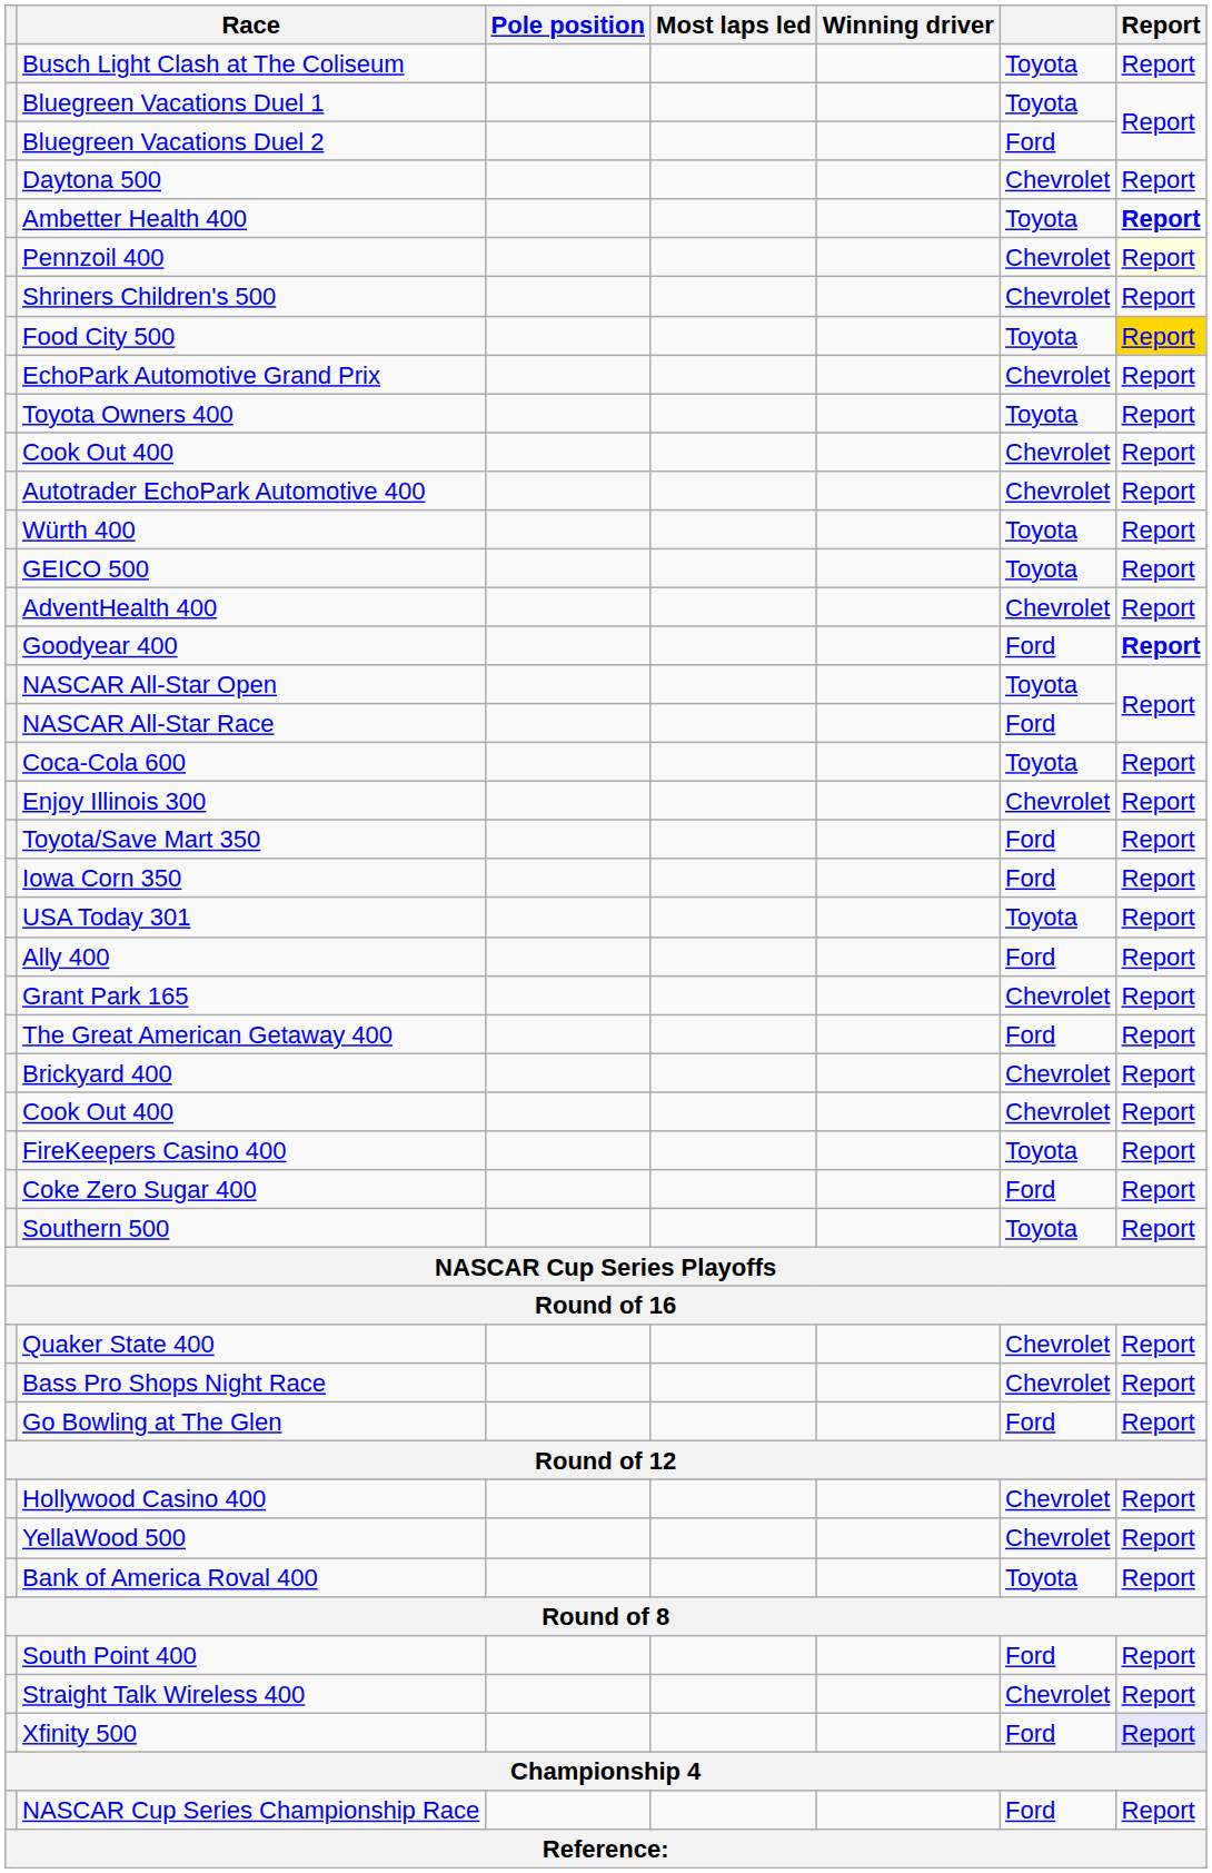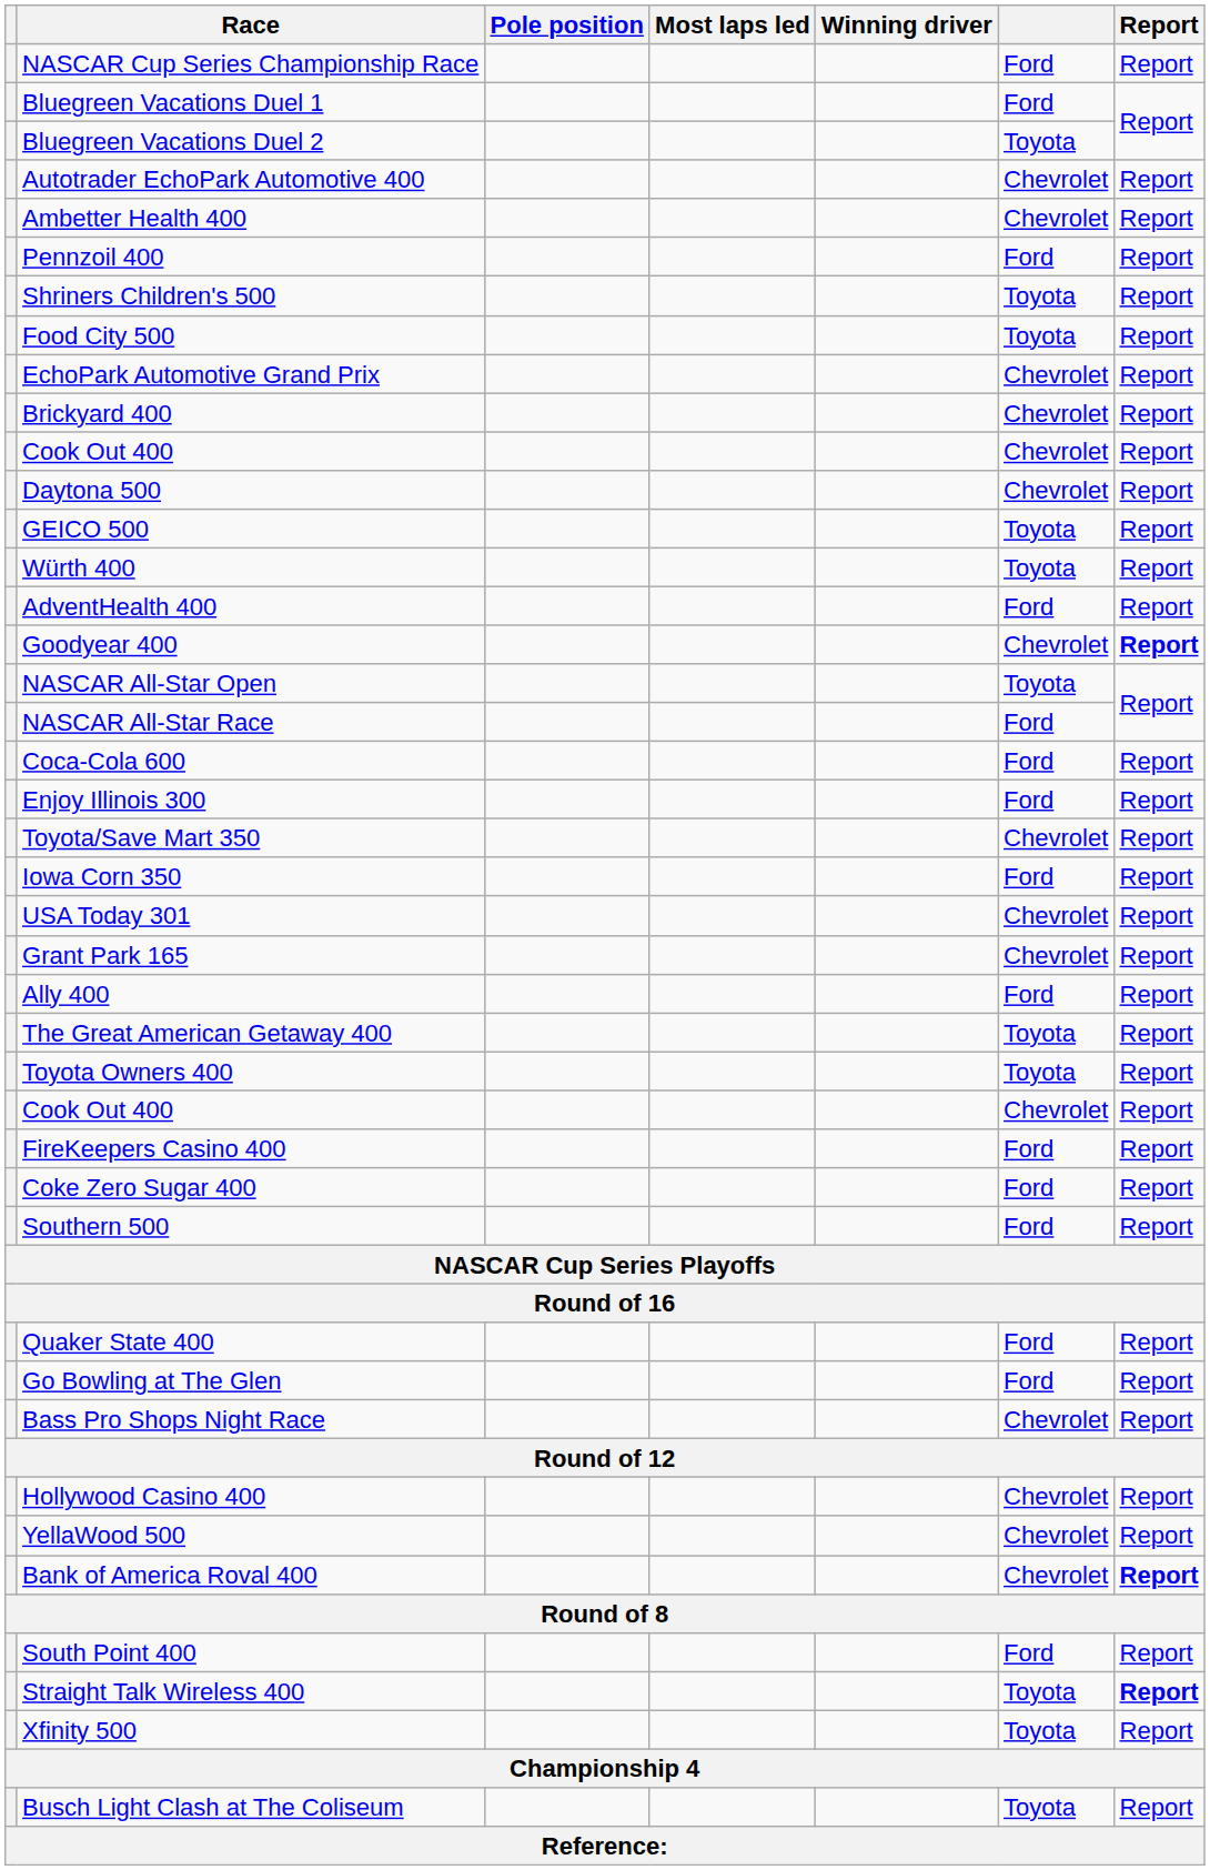 <table class="wikitable sortable" style="font-size:95%">
 <tr>
 <th></th>
 <th>Race</th>
 <th><a href='#'>Pole position</a></th>
 <th>Most laps led</th>
 <th>Winning driver</th>
 <th></th>
 <th class="unsortable">Report</th>
 </tr>
 <tr>
 <th></th>
-<td><a href='#'>Busch Light Clash at The Coliseum</a></td>
+<td><a href='#'>NASCAR Cup Series Championship Race</a></td>
 <td></td>
 <td></td>
 <td></td>
-<td><a href='#'>Toyota</a></td>
+<td><a href='#'>Ford</a></td>
 <td><a href='#'>Report</a></td>
 </tr>
 <tr>
 <th></th>
 <td><a href='#'>Bluegreen Vacations Duel 1</a></td>
 <td></td>
 <td></td>
 <td></td>
-<td><a href='#'>Toyota</a></td>
+<td><a href='#'>Ford</a></td>
 <td rowspan="2"><a href='#'>Report</a></td>
 </tr>
 <tr>
 <th></th>
 <td><a href='#'>Bluegreen Vacations Duel 2</a></td>
 <td></td>
 <td></td>
 <td></td>
-<td><a href='#'>Ford</a></td>
+<td><a href='#'>Toyota</a></td>
 </tr>
 <tr>
 <th></th>
-<td><a href='#'>Daytona 500</a></td>
+<td><a href='#'>Autotrader EchoPark Automotive 400</a></td>
 <td></td>
 <td></td>
 <td></td>
 <td><a href='#'>Chevrolet</a></td>
 <td><a href='#'>Report</a></td>
 </tr>
 <tr>
 <th></th>
 <td><a href='#'>Ambetter Health 400</a></td>
 <td></td>
 <td></td>
 <td></td>
-<td><a href='#'>Toyota</a></td>
-<td><strong><a href='#'>Report</a></strong></td>
+<td><a href='#'>Chevrolet</a></td>
+<td><a href='#'>Report</a></td>
 </tr>
 <tr>
 <th></th>
 <td><a href='#'>Pennzoil 400</a></td>
 <td></td>
 <td></td>
 <td></td>
-<td><a href='#'>Chevrolet</a></td>
-<td style="background: lightyellow;"><a href='#'>Report</a></td>
+<td><a href='#'>Ford</a></td>
+<td><a href='#'>Report</a></td>
 </tr>
 <tr>
 <th></th>
 <td><a href='#'>Shriners Children's 500</a></td>
 <td></td>
 <td><br></td>
 <td></td>
-<td><a href='#'>Chevrolet</a></td>
+<td><a href='#'>Toyota</a></td>
 <td><a href='#'>Report</a></td>
 </tr>
 <tr>
 <th></th>
 <td><a href='#'>Food City 500</a></td>
 <td></td>
 <td></td>
 <td></td>
 <td><a href='#'>Toyota</a></td>
-<td style="background: gold;"><a href='#'>Report</a></td>
+<td><a href='#'>Report</a></td>
 </tr>
 <tr>
 <th></th>
 <td><a href='#'>EchoPark Automotive Grand Prix</a></td>
 <td></td>
 <td></td>
 <td></td>
 <td><a href='#'>Chevrolet</a></td>
 <td><a href='#'>Report</a></td>
 </tr>
 <tr>
 <th></th>
-<td><a href='#'>Toyota Owners 400</a></td>
+<td><a href='#'>Brickyard 400</a></td>
 <td></td>
 <td></td>
 <td></td>
-<td><a href='#'>Toyota</a></td>
+<td><a href='#'>Chevrolet</a></td>
 <td><a href='#'>Report</a></td>
 </tr>
 <tr>
 <th></th>
 <td><a href='#'>Cook Out 400</a></td>
 <td></td>
 <td></td>
 <td></td>
 <td><a href='#'>Chevrolet</a></td>
 <td><a href='#'>Report</a></td>
 </tr>
 <tr>
 <th></th>
-<td><a href='#'>Autotrader EchoPark Automotive 400</a></td>
+<td><a href='#'>Daytona 500</a></td>
 <td></td>
 <td></td>
 <td></td>
 <td><a href='#'>Chevrolet</a></td>
+<td><a href='#'>Report</a></td>
+</tr>
+<tr>
+<th></th>
+<td><a href='#'>GEICO 500</a></td>
+<td></td>
+<td></td>
+<td></td>
+<td><a href='#'>Toyota</a></td>
 <td><a href='#'>Report</a></td>
 </tr>
 <tr>
 <th></th>
 <td><a href='#'>Würth 400</a></td>
 <td></td>
 <td></td>
 <td></td>
 <td><a href='#'>Toyota</a></td>
 <td><a href='#'>Report</a></td>
 </tr>
 <tr>
 <th></th>
-<td><a href='#'>GEICO 500</a></td>
-<td></td>
-<td></td>
-<td></td>
-<td><a href='#'>Toyota</a></td>
-<td><a href='#'>Report</a></td>
-</tr>
-<tr>
-<th></th>
 <td><a href='#'>AdventHealth 400</a></td>
 <td></td>
 <td></td>
 <td></td>
-<td><a href='#'>Chevrolet</a></td>
+<td><a href='#'>Ford</a></td>
 <td><a href='#'>Report</a></td>
 </tr>
 <tr>
 <th></th>
 <td><a href='#'>Goodyear 400</a></td>
 <td></td>
 <td></td>
 <td></td>
-<td><a href='#'>Ford</a></td>
+<td><a href='#'>Chevrolet</a></td>
 <td><strong><a href='#'>Report</a></strong></td>
 </tr>
 <tr>
 <th></th>
 <td><a href='#'>NASCAR All-Star Open</a></td>
 <td></td>
 <td></td>
 <td></td>
 <td><a href='#'>Toyota</a></td>
 <td rowspan="2"><a href='#'>Report</a></td>
 </tr>
 <tr>
 <th></th>
 <td><a href='#'>NASCAR All-Star Race</a></td>
 <td></td>
 <td></td>
 <td></td>
 <td><a href='#'>Ford</a></td>
 </tr>
 <tr>
 <th></th>
 <td><a href='#'>Coca-Cola 600</a></td>
 <td></td>
 <td></td>
 <td></td>
-<td><a href='#'>Toyota</a></td>
+<td><a href='#'>Ford</a></td>
 <td><a href='#'>Report</a></td>
 </tr>
 <tr>
 <th></th>
 <td><a href='#'>Enjoy Illinois 300</a></td>
 <td></td>
 <td></td>
 <td></td>
-<td><a href='#'>Chevrolet</a></td>
+<td><a href='#'>Ford</a></td>
 <td><a href='#'>Report</a></td>
 </tr>
 <tr>
 <th></th>
 <td><a href='#'>Toyota/Save Mart 350</a></td>
 <td></td>
 <td></td>
 <td></td>
-<td><a href='#'>Ford</a></td>
+<td><a href='#'>Chevrolet</a></td>
 <td><a href='#'>Report</a></td>
 </tr>
 <tr>
 <th></th>
 <td><a href='#'>Iowa Corn 350</a></td>
 <td></td>
 <td></td>
 <td></td>
 <td><a href='#'>Ford</a></td>
 <td><a href='#'>Report</a></td>
 </tr>
 <tr>
 <th></th>
 <td><a href='#'>USA Today 301</a></td>
 <td></td>
 <td></td>
 <td></td>
-<td><a href='#'>Toyota</a></td>
+<td><a href='#'>Chevrolet</a></td>
+<td><a href='#'>Report</a></td>
+</tr>
+<tr>
+<th></th>
+<td><a href='#'>Grant Park 165</a></td>
+<td></td>
+<td></td>
+<td></td>
+<td><a href='#'>Chevrolet</a></td>
 <td><a href='#'>Report</a></td>
 </tr>
 <tr>
 <th></th>
 <td><a href='#'>Ally 400</a></td>
 <td></td>
 <td></td>
 <td></td>
 <td><a href='#'>Ford</a></td>
 <td><a href='#'>Report</a></td>
 </tr>
 <tr>
 <th></th>
-<td><a href='#'>Grant Park 165</a></td>
+<td><a href='#'>The Great American Getaway 400</a></td>
 <td></td>
 <td></td>
 <td></td>
-<td><a href='#'>Chevrolet</a></td>
+<td><a href='#'>Toyota</a></td>
 <td><a href='#'>Report</a></td>
 </tr>
 <tr>
 <th></th>
-<td><a href='#'>The Great American Getaway 400</a></td>
+<td><a href='#'>Toyota Owners 400</a></td>
 <td></td>
 <td></td>
 <td></td>
-<td><a href='#'>Ford</a></td>
-<td><a href='#'>Report</a></td>
-</tr>
-<tr>
-<th></th>
-<td><a href='#'>Brickyard 400</a></td>
-<td></td>
-<td></td>
-<td></td>
-<td><a href='#'>Chevrolet</a></td>
+<td><a href='#'>Toyota</a></td>
 <td><a href='#'>Report</a></td>
 </tr>
 <tr>
 <th></th>
 <td><a href='#'>Cook Out 400</a></td>
 <td></td>
 <td></td>
 <td></td>
 <td><a href='#'>Chevrolet</a></td>
 <td><a href='#'>Report</a></td>
 </tr>
 <tr>
 <th></th>
 <td><a href='#'>FireKeepers Casino 400</a></td>
 <td></td>
 <td></td>
 <td></td>
-<td><a href='#'>Toyota</a></td>
+<td><a href='#'>Ford</a></td>
 <td><a href='#'>Report</a></td>
 </tr>
 <tr>
 <th></th>
 <td><a href='#'>Coke Zero Sugar 400</a></td>
 <td></td>
 <td></td>
 <td></td>
 <td><a href='#'>Ford</a></td>
 <td><a href='#'>Report</a></td>
 </tr>
 <tr>
 <th></th>
 <td><a href='#'>Southern 500</a></td>
 <td></td>
 <td></td>
 <td></td>
-<td><a href='#'>Toyota</a></td>
+<td><a href='#'>Ford</a></td>
 <td><a href='#'>Report</a></td>
 </tr>
 <tr>
 <th colspan="7">NASCAR Cup Series Playoffs</th>
 </tr>
 <tr>
 <th colspan="7">Round of 16</th>
 </tr>
 <tr>
 <th></th>
 <td><a href='#'>Quaker State 400</a></td>
 <td></td>
 <td></td>
 <td></td>
-<td><a href='#'>Chevrolet</a></td>
+<td><a href='#'>Ford</a></td>
+<td><a href='#'>Report</a></td>
+</tr>
+<tr>
+<th></th>
+<td><a href='#'>Go Bowling at The Glen</a></td>
+<td></td>
+<td></td>
+<td></td>
+<td><a href='#'>Ford</a></td>
 <td><a href='#'>Report</a></td>
 </tr>
 <tr>
 <th></th>
 <td><a href='#'>Bass Pro Shops Night Race</a></td>
 <td></td>
 <td></td>
 <td></td>
 <td><a href='#'>Chevrolet</a></td>
-<td><a href='#'>Report</a></td>
-</tr>
-<tr>
-<th></th>
-<td><a href='#'>Go Bowling at The Glen</a></td>
-<td></td>
-<td></td>
-<td></td>
-<td><a href='#'>Ford</a></td>
 <td><a href='#'>Report</a></td>
 </tr>
 <tr>
 <th colspan="7">Round of 12</th>
 </tr>
 <tr>
 <th></th>
 <td><a href='#'>Hollywood Casino 400</a></td>
 <td></td>
 <td></td>
 <td></td>
 <td><a href='#'>Chevrolet</a></td>
 <td><a href='#'>Report</a></td>
 </tr>
 <tr>
 <th></th>
 <td><a href='#'>YellaWood 500</a></td>
 <td></td>
 <td></td>
 <td></td>
 <td><a href='#'>Chevrolet</a></td>
 <td><a href='#'>Report</a></td>
 </tr>
 <tr>
 <th></th>
 <td><a href='#'>Bank of America Roval 400</a></td>
 <td></td>
 <td></td>
 <td></td>
-<td><a href='#'>Toyota</a></td>
-<td><a href='#'>Report</a></td>
+<td><a href='#'>Chevrolet</a></td>
+<td><strong><a href='#'>Report</a></strong></td>
 </tr>
 <tr>
 <th colspan="7">Round of 8</th>
 </tr>
 <tr>
 <th></th>
 <td><a href='#'>South Point 400</a></td>
 <td></td>
 <td></td>
 <td></td>
 <td><a href='#'>Ford</a></td>
 <td><a href='#'>Report</a></td>
 </tr>
 <tr>
 <th></th>
 <td><a href='#'>Straight Talk Wireless 400</a></td>
 <td></td>
 <td></td>
 <td></td>
-<td><a href='#'>Chevrolet</a></td>
-<td><a href='#'>Report</a></td>
+<td><a href='#'>Toyota</a></td>
+<td><strong><a href='#'>Report</a></strong></td>
 </tr>
 <tr>
 <th></th>
 <td><a href='#'>Xfinity 500</a></td>
 <td></td>
 <td></td>
 <td></td>
-<td><a href='#'>Ford</a></td>
-<td style="background: lavender;"><a href='#'>Report</a></td>
+<td><a href='#'>Toyota</a></td>
+<td><a href='#'>Report</a></td>
 </tr>
 <tr>
 <th colspan="7">Championship 4</th>
 </tr>
 <tr>
 <th></th>
-<td><a href='#'>NASCAR Cup Series Championship Race</a></td>
+<td><a href='#'>Busch Light Clash at The Coliseum</a></td>
 <td></td>
 <td></td>
 <td></td>
-<td><a href='#'>Ford</a></td>
+<td><a href='#'>Toyota</a></td>
 <td><a href='#'>Report</a></td>
 </tr>
 <tr>
 <th colspan="7">Reference:</th>
 </tr>
 </table>
